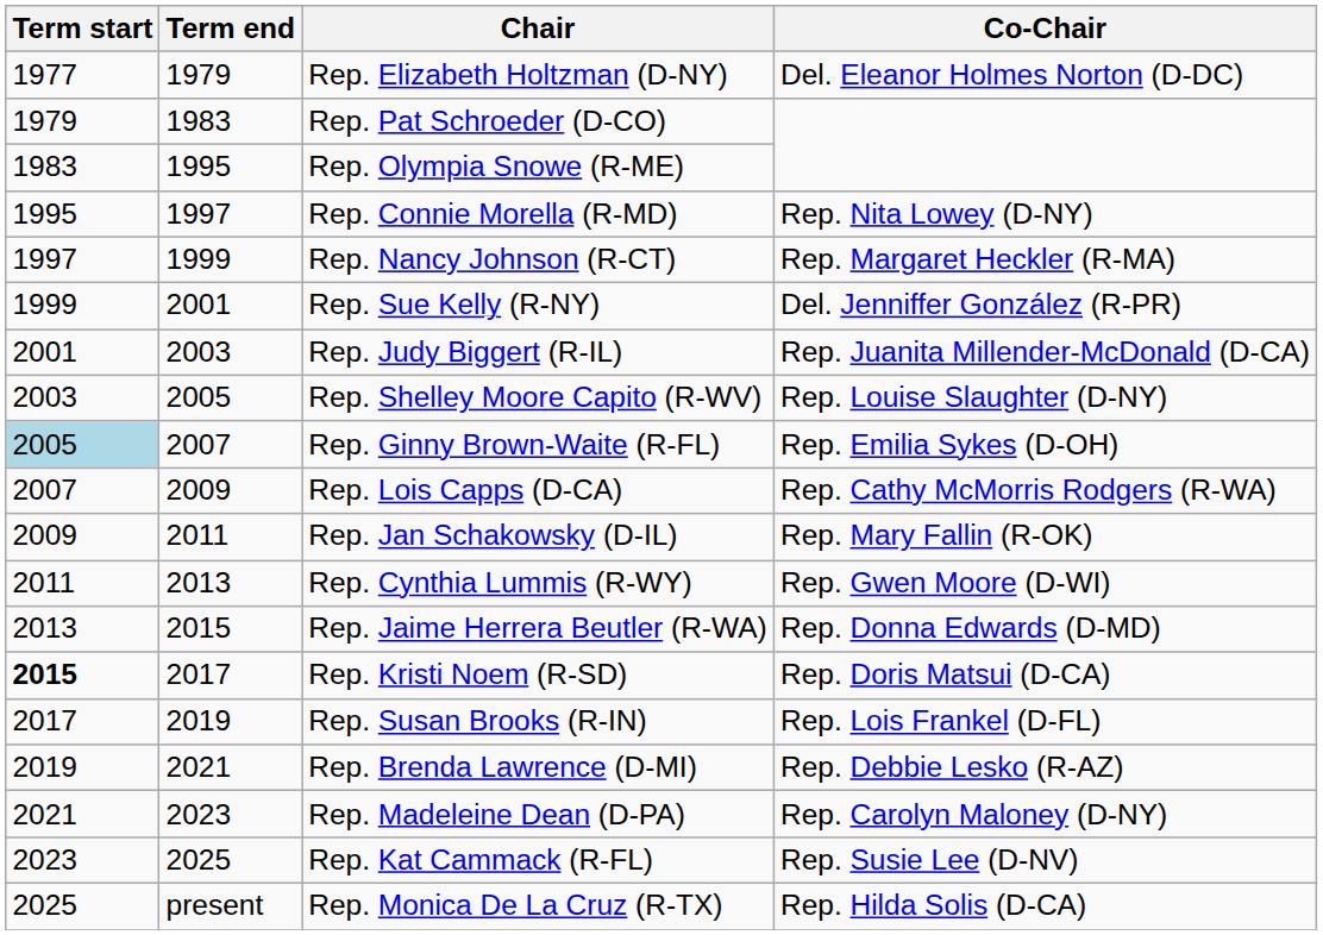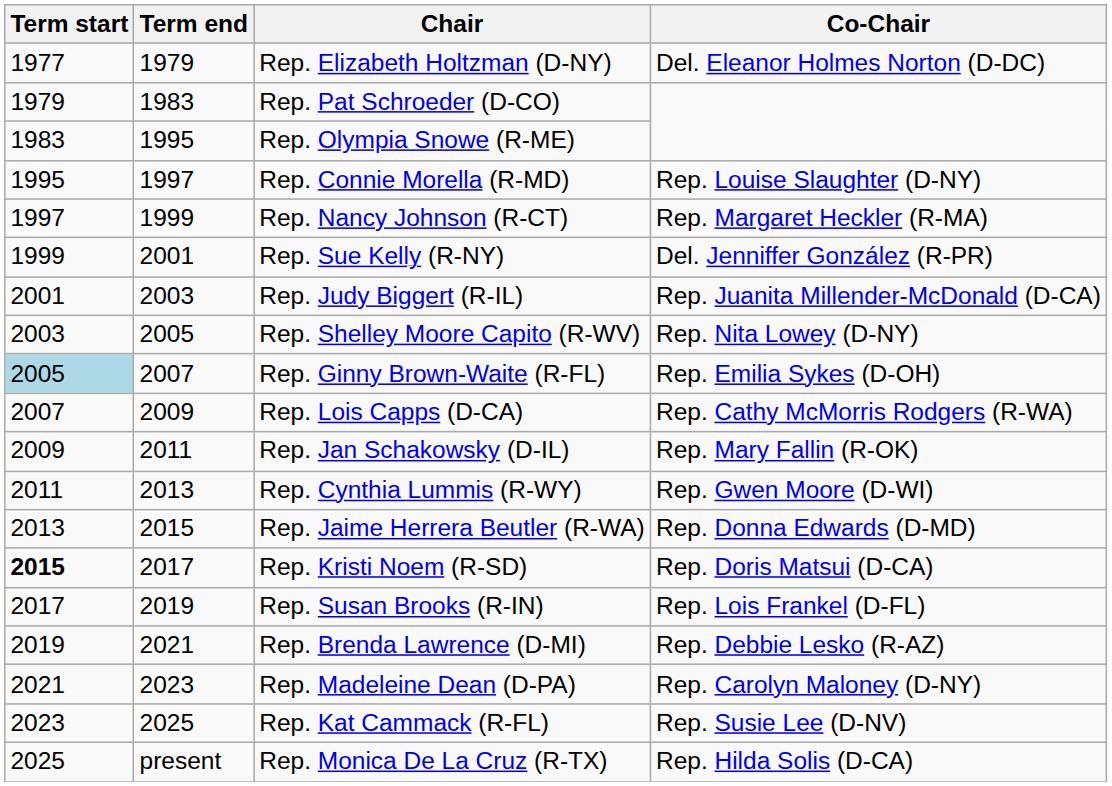 <table class="wikitable">
 <tr>
 <th>Term start</th>
 <th>Term end</th>
 <th>Chair</th>
 <th>Co-Chair</th>
 </tr>
 <tr>
 <td>1977</td>
 <td>1979</td>
 <td>Rep. <a href='#'>Elizabeth Holtzman</a> (D-NY)</td>
 <td>Del. <a href='#'>Eleanor Holmes Norton</a> (D-DC)</td>
 </tr>
 <tr>
 <td>1979</td>
 <td>1983</td>
 <td>Rep. <a href='#'>Pat Schroeder</a> (D-CO)</td>
 </tr>
 <tr>
 <td>1983</td>
 <td>1995</td>
 <td>Rep. <a href='#'>Olympia Snowe</a> (R-ME)</td>
 </tr>
 <tr>
 <td>1995</td>
 <td>1997</td>
 <td>Rep. <a href='#'>Connie Morella</a> (R-MD)</td>
-<td>Rep. <a href='#'>Nita Lowey</a> (D-NY)</td>
+<td>Rep. <a href='#'>Louise Slaughter</a> (D-NY)</td>
 </tr>
 <tr>
 <td>1997</td>
 <td>1999</td>
 <td>Rep. <a href='#'>Nancy Johnson</a> (R-CT)</td>
 <td>Rep. <a href='#'>Margaret Heckler</a> (R-MA)</td>
 </tr>
 <tr>
 <td>1999</td>
 <td>2001</td>
 <td>Rep. <a href='#'>Sue Kelly</a> (R-NY)</td>
 <td>Del. <a href='#'>Jenniffer González</a> (R-PR)</td>
 </tr>
 <tr>
 <td>2001</td>
 <td>2003</td>
 <td>Rep. <a href='#'>Judy Biggert</a> (R-IL)</td>
 <td>Rep. <a href='#'>Juanita Millender-McDonald</a> (D-CA)</td>
 </tr>
 <tr>
 <td>2003</td>
 <td>2005</td>
 <td>Rep. <a href='#'>Shelley Moore Capito</a> (R-WV)</td>
-<td>Rep. <a href='#'>Louise Slaughter</a> (D-NY)</td>
+<td>Rep. <a href='#'>Nita Lowey</a> (D-NY)</td>
 </tr>
 <tr>
 <td style="background: lightblue;">2005</td>
 <td>2007</td>
 <td>Rep. <a href='#'>Ginny Brown-Waite</a> (R-FL)</td>
 <td>Rep. <a href='#'>Emilia Sykes</a> (D-OH)</td>
 </tr>
 <tr>
 <td>2007</td>
 <td>2009</td>
 <td>Rep. <a href='#'>Lois Capps</a> (D-CA)</td>
 <td>Rep. <a href='#'>Cathy McMorris Rodgers</a> (R-WA)</td>
 </tr>
 <tr>
 <td>2009</td>
 <td>2011</td>
 <td>Rep. <a href='#'>Jan Schakowsky</a> (D-IL)</td>
 <td>Rep. <a href='#'>Mary Fallin</a> (R-OK)</td>
 </tr>
 <tr>
 <td>2011</td>
 <td>2013</td>
 <td>Rep. <a href='#'>Cynthia Lummis</a> (R-WY)</td>
 <td>Rep. <a href='#'>Gwen Moore</a> (D-WI)</td>
 </tr>
 <tr>
 <td>2013</td>
 <td>2015</td>
 <td>Rep. <a href='#'>Jaime Herrera Beutler</a> (R-WA)</td>
 <td>Rep. <a href='#'>Donna Edwards</a> (D-MD)</td>
 </tr>
 <tr>
 <td><strong>2015</strong></td>
 <td>2017</td>
 <td>Rep. <a href='#'>Kristi Noem</a> (R-SD)</td>
 <td>Rep. <a href='#'>Doris Matsui</a> (D-CA)</td>
 </tr>
 <tr>
 <td>2017</td>
 <td>2019</td>
 <td>Rep. <a href='#'>Susan Brooks</a> (R-IN)</td>
 <td>Rep. <a href='#'>Lois Frankel</a> (D-FL)</td>
 </tr>
 <tr>
 <td>2019</td>
 <td>2021</td>
 <td>Rep. <a href='#'>Brenda Lawrence</a> (D-MI)</td>
 <td>Rep. <a href='#'>Debbie Lesko</a> (R-AZ)</td>
 </tr>
 <tr>
 <td>2021</td>
 <td>2023</td>
 <td>Rep. <a href='#'>Madeleine Dean</a> (D-PA)</td>
 <td>Rep. <a href='#'>Carolyn Maloney</a> (D-NY)</td>
 </tr>
 <tr>
 <td>2023</td>
 <td>2025</td>
 <td>Rep. <a href='#'>Kat Cammack</a> (R-FL)</td>
 <td>Rep. <a href='#'>Susie Lee</a> (D-NV)</td>
 </tr>
 <tr>
 <td>2025</td>
 <td>present</td>
 <td>Rep. <a href='#'>Monica De La Cruz</a> (R-TX)</td>
 <td>Rep. <a href='#'>Hilda Solis</a> (D-CA)</td>
 </tr>
 </table>
